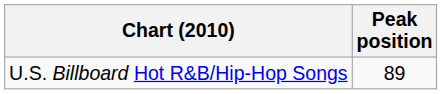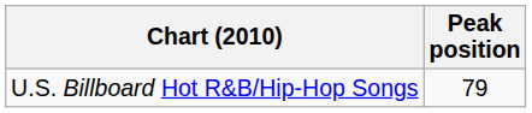 <table class="wikitable">
 <tr>
 <th align="left">Chart (2010)</th>
 <th style="text-align:center;">Peak<br>position</th>
 </tr>
 <tr>
 <td align="left">U.S. <em>Billboard</em> <a href='#'>Hot R&B/Hip-Hop Songs</a></td>
-<td style="text-align:center;">89</td>
+<td style="text-align:center;">79</td>
 </tr>
 </table>
